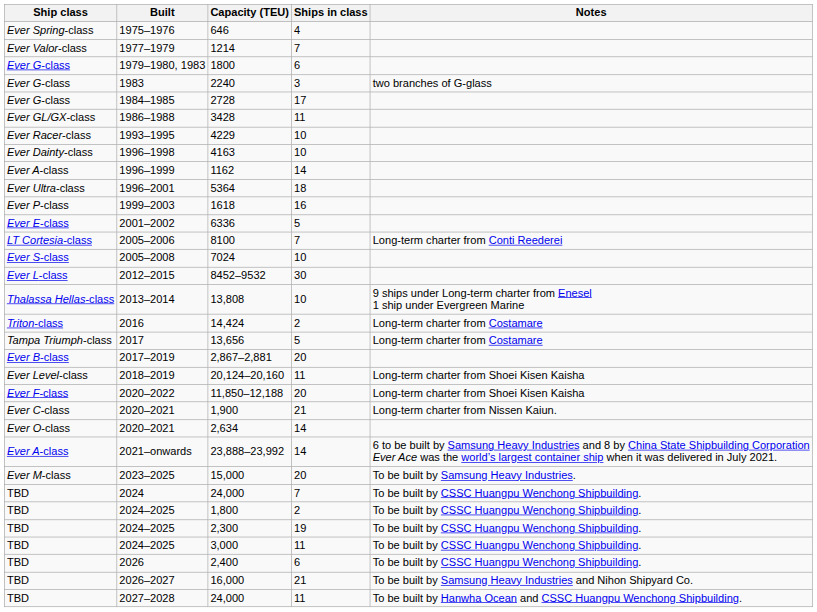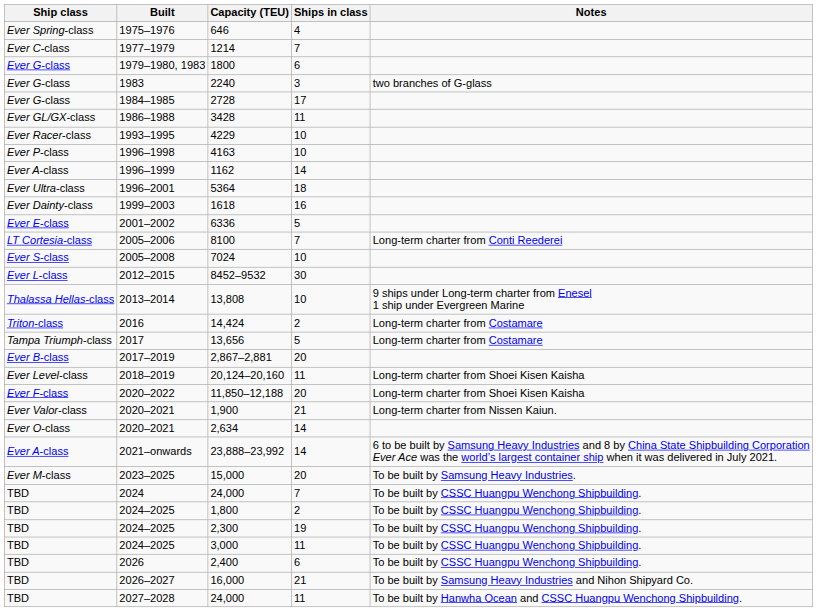 <table class="wikitable sortable">
 <tr>
 <th>Ship class</th>
 <th>Built</th>
 <th>Capacity (TEU)</th>
 <th>Ships in class</th>
 <th>Notes</th>
 </tr>
 <tr>
 <td><em>Ever Spring</em>-class</td>
 <td>1975–1976</td>
 <td>646</td>
 <td>4</td>
 <td></td>
 </tr>
 <tr>
-<td><em>Ever Valor</em>-class</td>
+<td><em>Ever C</em>-class</td>
 <td>1977–1979</td>
 <td>1214</td>
 <td>7</td>
 <td></td>
 </tr>
 <tr>
 <td><a href='#'><em>Ever G</em>-class</a></td>
 <td>1979–1980, 1983</td>
 <td>1800</td>
 <td>6</td>
 <td></td>
 </tr>
 <tr>
 <td><em>Ever G</em>-class</td>
 <td>1983</td>
 <td>2240</td>
 <td>3</td>
 <td>two branches of G-glass</td>
 </tr>
 <tr>
 <td><em>Ever G</em>-class</td>
 <td>1984–1985</td>
 <td>2728</td>
 <td>17</td>
 <td></td>
 </tr>
 <tr>
 <td><em>Ever GL/GX</em>-class</td>
 <td>1986–1988</td>
 <td>3428</td>
 <td>11</td>
 <td></td>
 </tr>
 <tr>
 <td><em>Ever Racer</em>-class</td>
 <td>1993–1995</td>
 <td>4229</td>
 <td>10</td>
 <td></td>
 </tr>
 <tr>
-<td><em>Ever Dainty</em>-class</td>
+<td><em>Ever P</em>-class</td>
 <td>1996–1998</td>
 <td>4163</td>
 <td>10</td>
 <td></td>
 </tr>
 <tr>
 <td><em>Ever A</em>-class</td>
 <td>1996–1999</td>
 <td>1162</td>
 <td>14</td>
 <td></td>
 </tr>
 <tr>
 <td><em>Ever Ultra</em>-class</td>
 <td>1996–2001</td>
 <td>5364</td>
 <td>18</td>
 <td></td>
 </tr>
 <tr>
-<td><em>Ever P</em>-class</td>
+<td><em>Ever Dainty</em>-class</td>
 <td>1999–2003</td>
 <td>1618</td>
 <td>16</td>
 <td></td>
 </tr>
 <tr>
 <td><a href='#'><em>Ever E</em>-class</a></td>
 <td>2001–2002</td>
 <td>6336</td>
 <td>5</td>
 <td></td>
 </tr>
 <tr>
 <td><a href='#'><em>LT Cortesia</em>-class</a></td>
 <td>2005–2006</td>
 <td>8100</td>
 <td>7</td>
 <td>Long-term charter from <a href='#'>Conti Reederei</a></td>
 </tr>
 <tr>
 <td><a href='#'><em>Ever S</em>-class</a></td>
 <td>2005–2008</td>
 <td>7024</td>
 <td>10</td>
 <td></td>
 </tr>
 <tr>
 <td><a href='#'><em>Ever L</em>-class</a></td>
 <td>2012–2015</td>
 <td>8452–9532</td>
 <td>30</td>
 <td></td>
 </tr>
 <tr>
 <td><a href='#'><em>Thalassa Hellas</em>-class</a></td>
 <td>2013–2014</td>
 <td>13,808</td>
 <td>10</td>
 <td>9 ships under Long-term charter from <a href='#'>Enesel</a><br>1 ship under Evergreen Marine</td>
 </tr>
 <tr>
 <td><a href='#'><em>Triton</em>-class</a></td>
 <td>2016</td>
 <td>14,424</td>
 <td>2</td>
 <td>Long-term charter from <a href='#'>Costamare</a></td>
 </tr>
 <tr>
 <td><em>Tampa Triumph</em>-class</td>
 <td>2017</td>
 <td>13,656</td>
 <td>5</td>
 <td>Long-term charter from <a href='#'>Costamare</a></td>
 </tr>
 <tr>
 <td><a href='#'><em>Ever B</em>-class</a></td>
 <td>2017–2019</td>
 <td>2,867–2,881</td>
 <td>20</td>
 <td></td>
 </tr>
 <tr>
 <td><em>Ever Level</em>-class</td>
 <td>2018–2019</td>
 <td>20,124–20,160</td>
 <td>11</td>
 <td>Long-term charter from Shoei Kisen Kaisha</td>
 </tr>
 <tr>
 <td><a href='#'><em>Ever F</em>-class</a></td>
 <td>2020–2022</td>
 <td>11,850–12,188</td>
 <td>20</td>
 <td>Long-term charter from Shoei Kisen Kaisha</td>
 </tr>
 <tr>
-<td><em>Ever C</em>-class</td>
+<td><em>Ever Valor</em>-class</td>
 <td>2020–2021</td>
 <td>1,900</td>
 <td>21</td>
 <td>Long-term charter from Nissen Kaiun.</td>
 </tr>
 <tr>
 <td><em>Ever O</em>-class</td>
 <td>2020–2021</td>
 <td>2,634</td>
 <td>14</td>
 <td></td>
 </tr>
 <tr>
 <td><a href='#'><em>Ever A</em>-class</a></td>
 <td>2021–onwards</td>
 <td>23,888–23,992</td>
 <td>14</td>
 <td>6 to be built by <a href='#'>Samsung Heavy Industries</a> and 8 by <a href='#'>China State Shipbuilding Corporation</a><br><em>Ever Ace</em> was the <a href='#'>world’s largest container ship</a> when it was delivered in July 2021.</td>
 </tr>
 <tr>
 <td><em>Ever M</em>-class</td>
 <td>2023–2025</td>
 <td>15,000</td>
 <td>20</td>
 <td>To be built by <a href='#'>Samsung Heavy Industries</a>.</td>
 </tr>
 <tr>
 <td>TBD</td>
 <td>2024</td>
 <td>24,000</td>
 <td>7</td>
 <td>To be built by <a href='#'>CSSC Huangpu Wenchong Shipbuilding</a>.</td>
 </tr>
 <tr>
 <td>TBD</td>
 <td>2024–2025</td>
 <td>1,800</td>
 <td>2</td>
 <td>To be built by <a href='#'>CSSC Huangpu Wenchong Shipbuilding</a>.</td>
 </tr>
 <tr>
 <td>TBD</td>
 <td>2024–2025</td>
 <td>2,300</td>
 <td>19</td>
 <td>To be built by <a href='#'>CSSC Huangpu Wenchong Shipbuilding</a>.</td>
 </tr>
 <tr>
 <td>TBD</td>
 <td>2024–2025</td>
 <td>3,000</td>
 <td>11</td>
 <td>To be built by <a href='#'>CSSC Huangpu Wenchong Shipbuilding</a>.</td>
 </tr>
 <tr>
 <td>TBD</td>
 <td>2026</td>
 <td>2,400</td>
 <td>6</td>
 <td>To be built by <a href='#'>CSSC Huangpu Wenchong Shipbuilding</a>.</td>
 </tr>
 <tr>
 <td>TBD</td>
 <td>2026–2027</td>
 <td>16,000</td>
 <td>21</td>
 <td>To be built by <a href='#'>Samsung Heavy Industries</a> and Nihon Shipyard Co.</td>
 </tr>
 <tr>
 <td>TBD</td>
 <td>2027–2028</td>
 <td>24,000</td>
 <td>11</td>
 <td>To be built by <a href='#'>Hanwha Ocean</a> and <a href='#'>CSSC Huangpu Wenchong Shipbuilding</a>.</td>
 </tr>
 </table>
